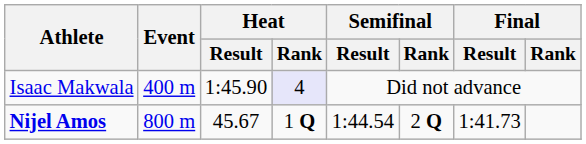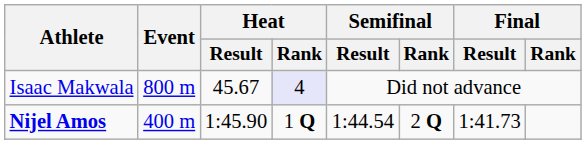 <table class="wikitable" style="font-size:90%">
 <tr>
 <th rowspan="2">Athlete</th>
 <th rowspan="2">Event</th>
 <th colspan="2">Heat</th>
 <th colspan="2">Semifinal</th>
 <th colspan="2">Final</th>
 </tr>
 <tr style="font-size:95%">
 <th>Result</th>
 <th>Rank</th>
 <th>Result</th>
 <th>Rank</th>
 <th>Result</th>
 <th>Rank</th>
 </tr>
 <tr align=center>
 <td align=left><a href='#'>Isaac Makwala</a></td>
-<td align=left><a href='#'>400 m</a></td>
-<td>1:45.90</td>
+<td align=left><a href='#'>800 m</a></td>
+<td>45.67</td>
 <td style="background: lavender;">4</td>
 <td colspan=4>Did not advance</td>
 </tr>
 <tr align=center>
 <td align=left><strong><a href='#'>Nijel Amos</a></strong></td>
-<td align=left><a href='#'>800 m</a></td>
-<td>45.67</td>
+<td align=left><a href='#'>400 m</a></td>
+<td>1:45.90</td>
 <td>1 <strong>Q</strong></td>
 <td>1:44.54</td>
 <td>2 <strong>Q</strong></td>
 <td>1:41.73</td>
 <td></td>
 </tr>
 </table>
